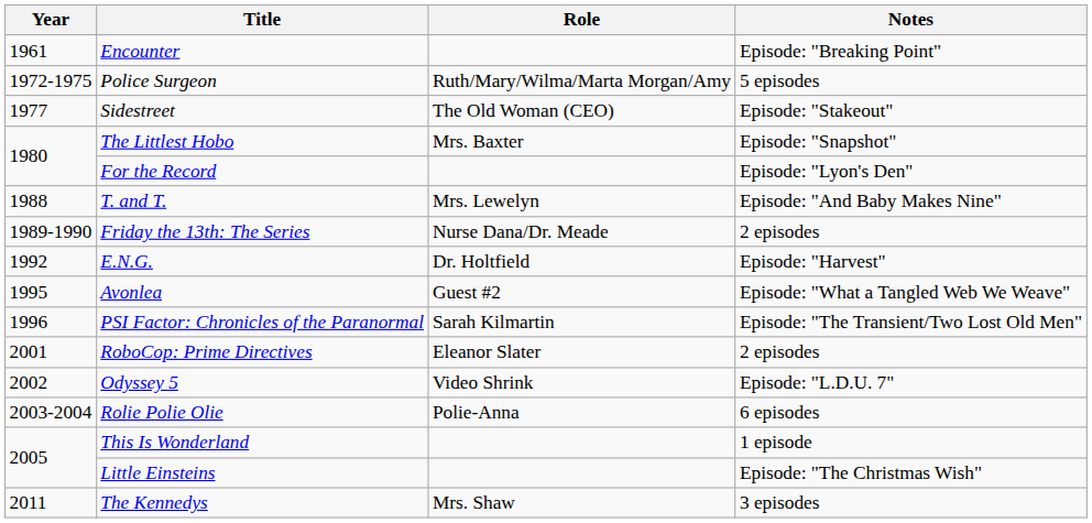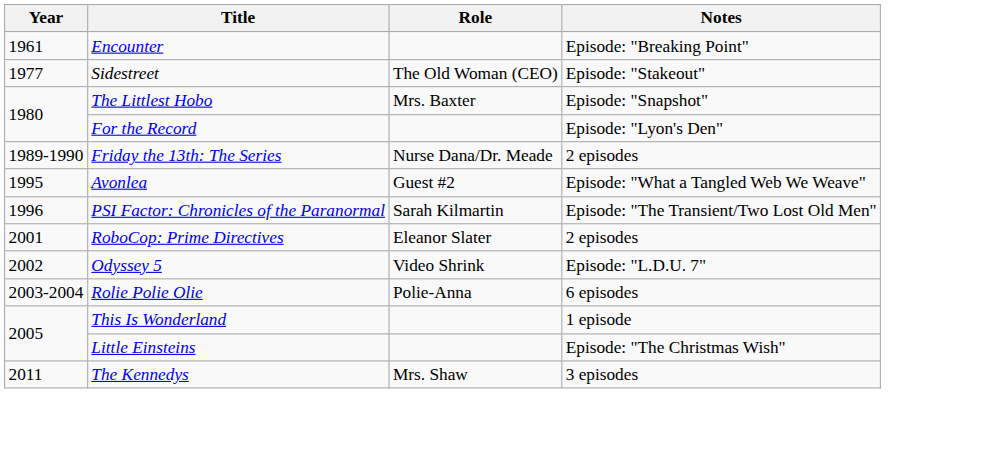 <table class="wikitable sortable">
 <tr>
 <th>Year</th>
 <th>Title</th>
 <th>Role</th>
 <th class="unsortable">Notes</th>
 </tr>
 <tr>
 <td>1961</td>
 <td><em><a href='#'>Encounter</a></em></td>
 <td></td>
 <td>Episode: "Breaking Point"</td>
-</tr>
-<tr>
-<td>1972-1975</td>
-<td><em>Police Surgeon</em></td>
-<td>Ruth/Mary/Wilma/Marta Morgan/Amy</td>
-<td>5 episodes</td>
 </tr>
 <tr>
 <td>1977</td>
 <td><em>Sidestreet</em></td>
 <td>The Old Woman (CEO)</td>
 <td>Episode: "Stakeout"</td>
 </tr>
 <tr>
 <td rowspan="2">1980</td>
 <td data-sort-value="Littlest Hobo, The"><em><a href='#'>The Littlest Hobo</a></em></td>
 <td>Mrs. Baxter</td>
 <td>Episode: "Snapshot"</td>
 </tr>
 <tr>
 <td><em><a href='#'>For the Record</a></em></td>
 <td></td>
 <td>Episode: "Lyon's Den"</td>
 </tr>
 <tr>
-<td>1988</td>
-<td><em><a href='#'>T. and T.</a></em></td>
-<td>Mrs. Lewelyn</td>
-<td>Episode: "And Baby Makes Nine"</td>
-</tr>
-<tr>
 <td>1989-1990</td>
 <td><em><a href='#'>Friday the 13th: The Series</a></em></td>
 <td>Nurse Dana/Dr. Meade</td>
 <td>2 episodes</td>
-</tr>
-<tr>
-<td>1992</td>
-<td><em><a href='#'>E.N.G.</a></em></td>
-<td>Dr. Holtfield</td>
-<td>Episode: "Harvest"</td>
 </tr>
 <tr>
 <td>1995</td>
 <td><em><a href='#'>Avonlea</a></em></td>
 <td>Guest #2</td>
 <td>Episode: "What a Tangled Web We Weave"</td>
 </tr>
 <tr>
 <td>1996</td>
 <td><em><a href='#'>PSI Factor: Chronicles of the Paranormal</a></em></td>
 <td>Sarah Kilmartin</td>
 <td>Episode: "The Transient/Two Lost Old Men"</td>
 </tr>
 <tr>
 <td>2001</td>
 <td><em><a href='#'>RoboCop: Prime Directives</a></em></td>
 <td>Eleanor Slater</td>
 <td>2 episodes</td>
 </tr>
 <tr>
 <td>2002</td>
 <td><em><a href='#'>Odyssey 5</a></em></td>
 <td>Video Shrink</td>
 <td>Episode: "L.D.U. 7"</td>
 </tr>
 <tr>
 <td>2003-2004</td>
 <td><em><a href='#'>Rolie Polie Olie</a></em></td>
 <td>Polie-Anna</td>
 <td>6 episodes</td>
 </tr>
 <tr>
 <td rowspan="2">2005</td>
 <td><em><a href='#'>This Is Wonderland</a></em></td>
 <td></td>
 <td>1 episode</td>
 </tr>
 <tr>
 <td><em><a href='#'>Little Einsteins</a></em></td>
 <td></td>
 <td>Episode: "The Christmas Wish"</td>
 </tr>
 <tr>
 <td>2011</td>
 <td data-sort-value="Kennedys, The"><em><a href='#'>The Kennedys</a></em></td>
 <td>Mrs. Shaw</td>
 <td>3 episodes</td>
 </tr>
 </table>
